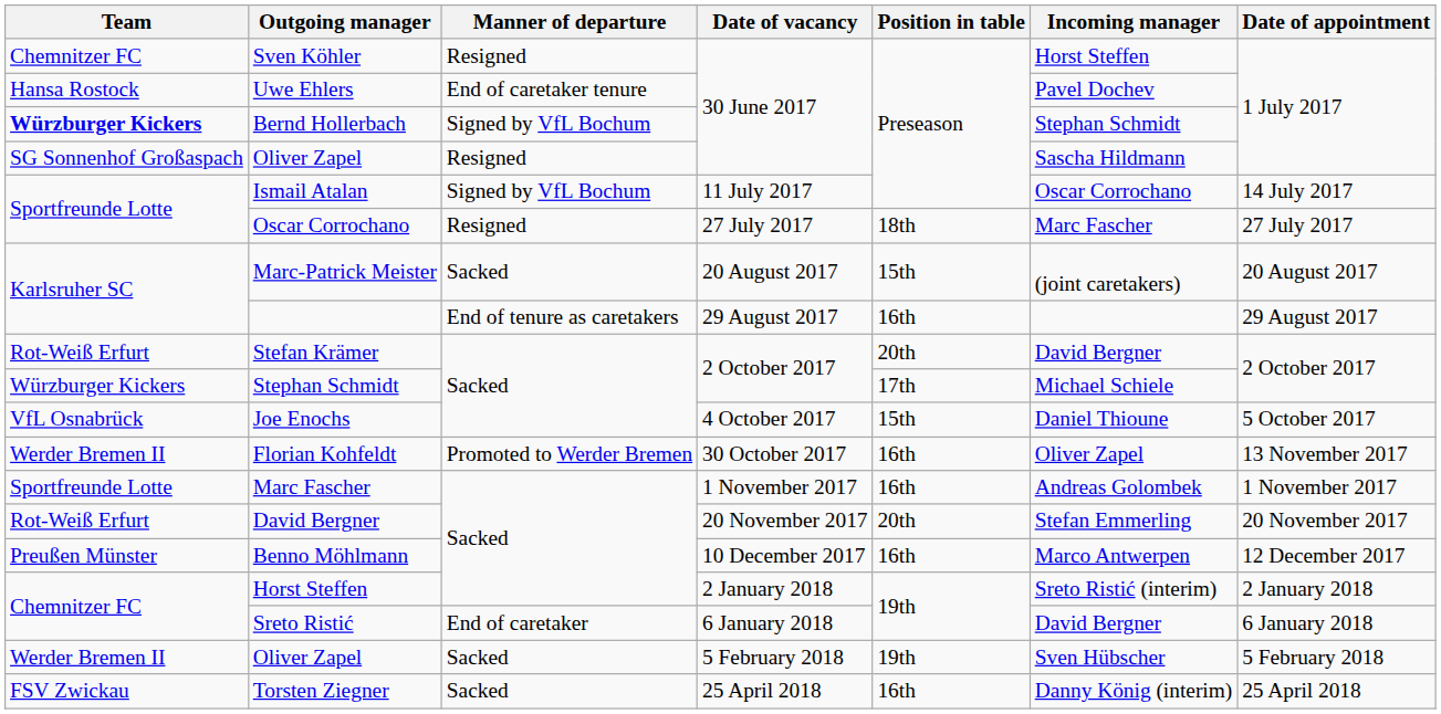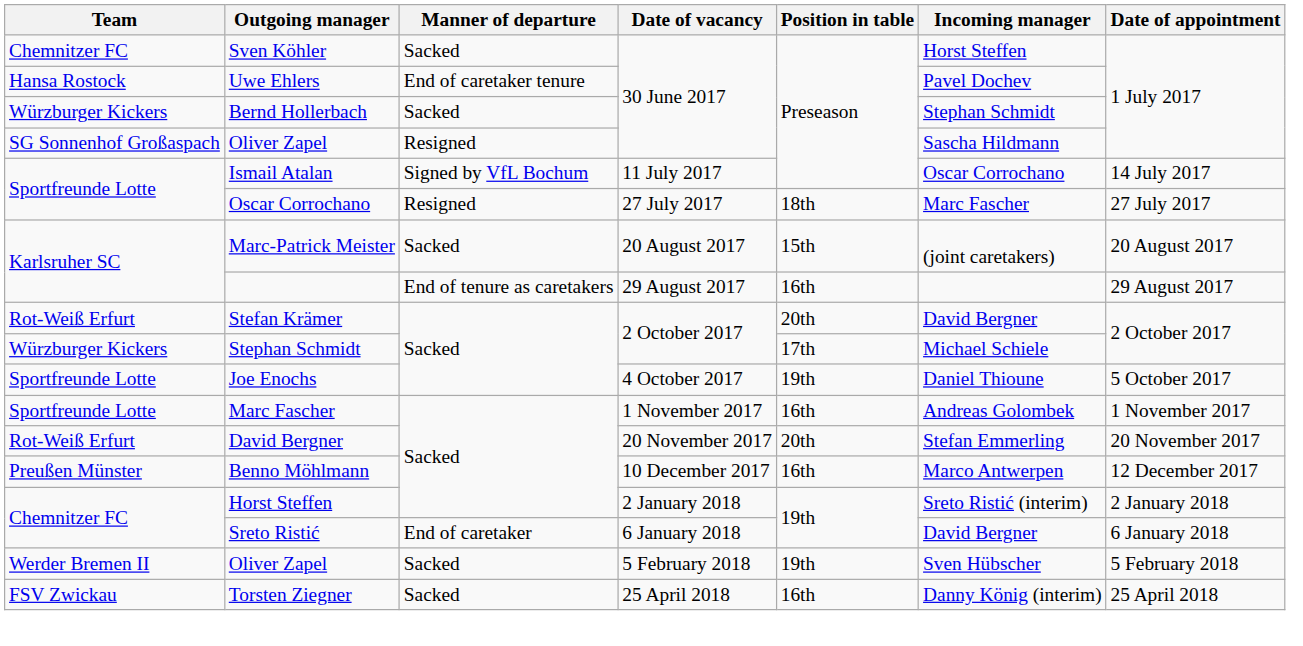 <table class="wikitable">
 <tr>
 <th>Team</th>
 <th>Outgoing manager</th>
 <th>Manner of departure</th>
 <th>Date of vacancy</th>
 <th>Position in table</th>
 <th>Incoming manager</th>
 <th>Date of appointment</th>
 </tr>
 <tr>
 <td><a href='#'>Chemnitzer FC</a></td>
 <td> <a href='#'>Sven Köhler</a></td>
-<td>Resigned</td>
+<td>Sacked</td>
 <td rowspan=4>30 June 2017</td>
 <td rowspan=5>Preseason</td>
 <td> <a href='#'>Horst Steffen</a></td>
 <td rowspan=4>1 July 2017</td>
 </tr>
 <tr>
 <td><a href='#'>Hansa Rostock</a></td>
 <td> <a href='#'>Uwe Ehlers</a></td>
 <td>End of caretaker tenure</td>
 <td> <a href='#'>Pavel Dochev</a></td>
 </tr>
 <tr>
-<td><strong><a href='#'>Würzburger Kickers</a></strong></td>
+<td><a href='#'>Würzburger Kickers</a></td>
 <td> <a href='#'>Bernd Hollerbach</a></td>
-<td>Signed by <a href='#'>VfL Bochum</a></td>
+<td>Sacked</td>
 <td> <a href='#'>Stephan Schmidt</a></td>
 </tr>
 <tr>
 <td><a href='#'>SG Sonnenhof Großaspach</a></td>
 <td> <a href='#'>Oliver Zapel</a></td>
 <td>Resigned</td>
 <td> <a href='#'>Sascha Hildmann</a></td>
 </tr>
 <tr>
 <td rowspan=2><a href='#'>Sportfreunde Lotte</a></td>
 <td> <a href='#'>Ismail Atalan</a></td>
 <td>Signed by <a href='#'>VfL Bochum</a></td>
 <td>11 July 2017</td>
 <td> <a href='#'>Oscar Corrochano</a></td>
 <td>14 July 2017</td>
 </tr>
 <tr>
 <td> <a href='#'>Oscar Corrochano</a></td>
 <td>Resigned</td>
 <td>27 July 2017</td>
 <td>18th</td>
 <td> <a href='#'>Marc Fascher</a></td>
 <td>27 July 2017</td>
 </tr>
 <tr>
 <td rowspan=2><a href='#'>Karlsruher SC</a></td>
 <td> <a href='#'>Marc-Patrick Meister</a></td>
 <td>Sacked</td>
 <td>20 August 2017</td>
 <td>15th</td>
 <td> <br>  (joint caretakers)</td>
 <td>20 August 2017</td>
 </tr>
 <tr>
 <td> <br> </td>
 <td>End of tenure as caretakers</td>
 <td>29 August 2017</td>
 <td>16th</td>
 <td> </td>
 <td>29 August 2017</td>
 </tr>
 <tr>
 <td><a href='#'>Rot-Weiß Erfurt</a></td>
 <td> <a href='#'>Stefan Krämer</a></td>
 <td rowspan=3>Sacked</td>
 <td rowspan=2>2 October 2017</td>
 <td>20th</td>
 <td> <a href='#'>David Bergner</a></td>
 <td rowspan=2>2 October 2017</td>
 </tr>
 <tr>
 <td><a href='#'>Würzburger Kickers</a></td>
 <td> <a href='#'>Stephan Schmidt</a></td>
 <td>17th</td>
 <td> <a href='#'>Michael Schiele</a></td>
 </tr>
 <tr>
-<td><a href='#'>VfL Osnabrück</a></td>
+<td><a href='#'>Sportfreunde Lotte</a></td>
 <td> <a href='#'>Joe Enochs</a></td>
 <td>4 October 2017</td>
-<td>15th</td>
+<td>19th</td>
 <td> <a href='#'>Daniel Thioune</a></td>
 <td>5 October 2017</td>
-</tr>
-<tr>
-<td><a href='#'>Werder Bremen II</a></td>
-<td> <a href='#'>Florian Kohfeldt</a></td>
-<td>Promoted to <a href='#'>Werder Bremen</a></td>
-<td>30 October 2017</td>
-<td>16th</td>
-<td> <a href='#'>Oliver Zapel</a></td>
-<td>13 November 2017</td>
 </tr>
 <tr>
 <td><a href='#'>Sportfreunde Lotte</a></td>
 <td> <a href='#'>Marc Fascher</a></td>
 <td rowspan=4>Sacked</td>
 <td>1 November 2017</td>
 <td>16th</td>
 <td> <a href='#'>Andreas Golombek</a></td>
 <td>1 November 2017</td>
 </tr>
 <tr>
 <td><a href='#'>Rot-Weiß Erfurt</a></td>
 <td> <a href='#'>David Bergner</a></td>
 <td>20 November 2017</td>
 <td>20th</td>
 <td> <a href='#'>Stefan Emmerling</a></td>
 <td>20 November 2017</td>
 </tr>
 <tr>
 <td><a href='#'>Preußen Münster</a></td>
 <td> <a href='#'>Benno Möhlmann</a></td>
 <td>10 December 2017</td>
 <td>16th</td>
 <td> <a href='#'>Marco Antwerpen</a></td>
 <td>12 December 2017</td>
 </tr>
 <tr>
 <td rowspan=2><a href='#'>Chemnitzer FC</a></td>
 <td> <a href='#'>Horst Steffen</a></td>
 <td>2 January 2018</td>
 <td rowspan=2>19th</td>
 <td> <a href='#'>Sreto Ristić</a> (interim)</td>
 <td>2 January 2018</td>
 </tr>
 <tr>
 <td> <a href='#'>Sreto Ristić</a></td>
 <td>End of caretaker</td>
 <td>6 January 2018</td>
 <td> <a href='#'>David Bergner</a></td>
 <td>6 January 2018</td>
 </tr>
 <tr>
 <td><a href='#'>Werder Bremen II</a></td>
 <td> <a href='#'>Oliver Zapel</a></td>
 <td>Sacked</td>
 <td>5 February 2018</td>
 <td>19th</td>
 <td> <a href='#'>Sven Hübscher</a></td>
 <td>5 February 2018</td>
 </tr>
 <tr>
 <td><a href='#'>FSV Zwickau</a></td>
 <td> <a href='#'>Torsten Ziegner</a></td>
 <td>Sacked</td>
 <td>25 April 2018</td>
 <td>16th</td>
 <td> <a href='#'>Danny König</a> (interim)</td>
 <td>25 April 2018</td>
 </tr>
 </table>
